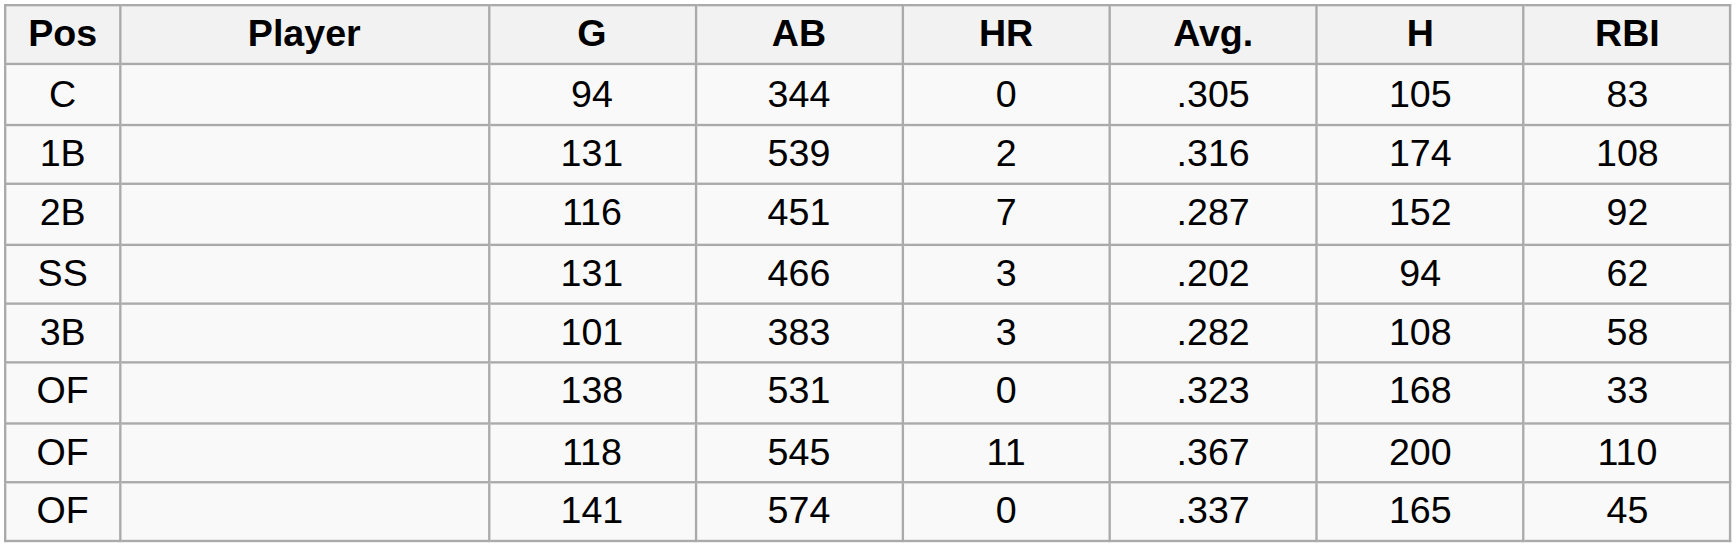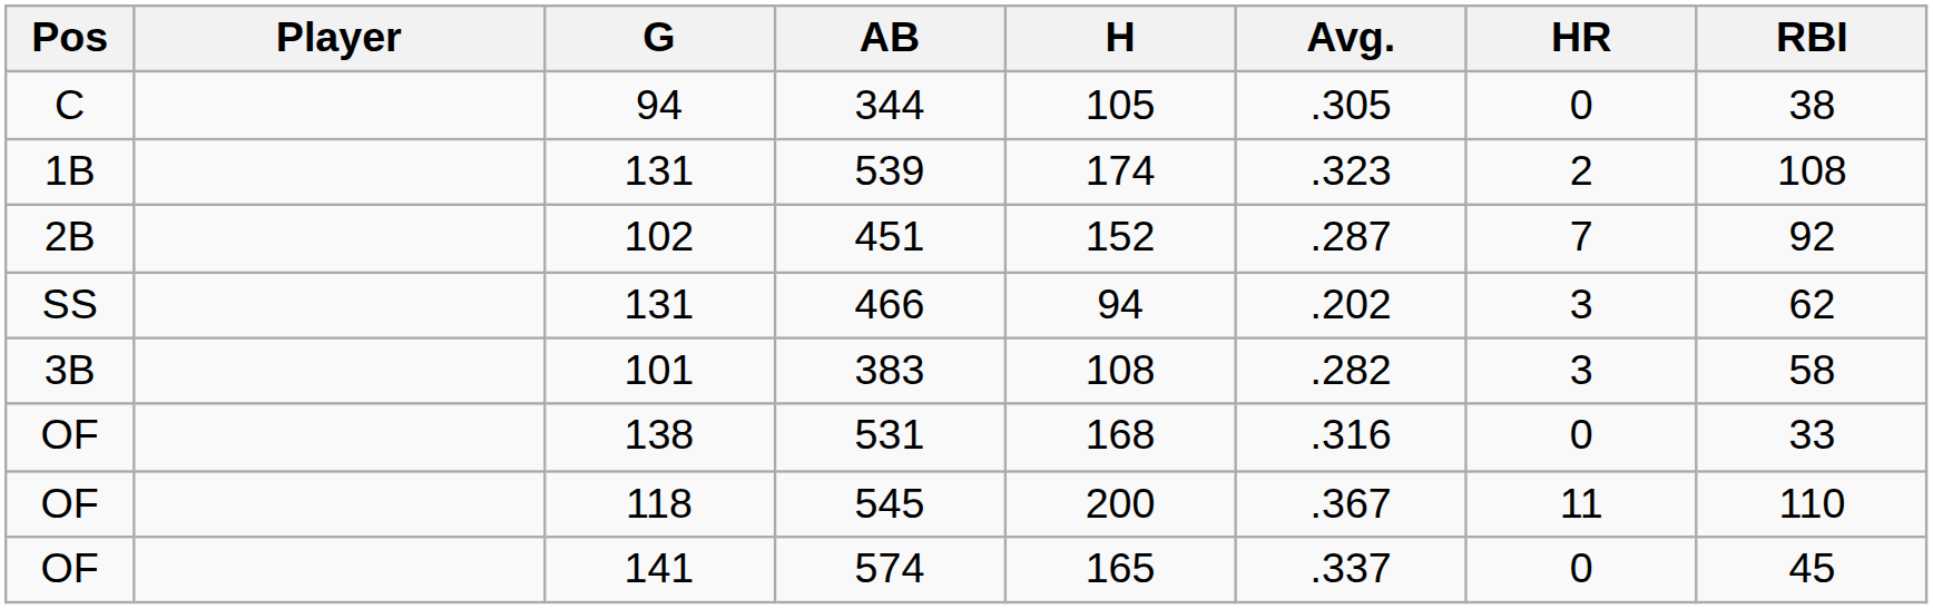 <table class="wikitable sortable">
 <tr>
 <th bgcolor="#DDDDFF" width="5%">Pos</th>
 <th bgcolor="#DDDDFF" width="16%">Player</th>
 <th bgcolor="#DDDDFF" width="9%">G</th>
 <th bgcolor="#DDDDFF" width="9%">AB</th>
+<th bgcolor="#DDDDFF" width="9%">H</th>
+<th bgcolor="#DDDDFF" width="9%">Avg.</th>
 <th bgcolor="#DDDDFF" width="9%">HR</th>
-<th bgcolor="#DDDDFF" width="9%">Avg.</th>
-<th bgcolor="#DDDDFF" width="9%">H</th>
 <th bgcolor="#DDDDFF" width="9%">RBI</th>
 </tr>
 <tr align="center">
 <td>C</td>
 <td></td>
 <td>94</td>
 <td>344</td>
+<td>105</td>
+<td>.305</td>
 <td>0</td>
-<td>.305</td>
-<td>105</td>
-<td>83</td>
+<td>38</td>
 </tr>
 <tr align="center">
 <td>1B</td>
 <td></td>
 <td>131</td>
 <td>539</td>
+<td>174</td>
+<td>.323</td>
 <td>2</td>
-<td>.316</td>
-<td>174</td>
 <td>108</td>
 </tr>
 <tr align="center">
 <td>2B</td>
 <td></td>
-<td>116</td>
+<td>102</td>
 <td>451</td>
+<td>152</td>
+<td>.287</td>
 <td>7</td>
-<td>.287</td>
-<td>152</td>
 <td>92</td>
 </tr>
 <tr align="center">
 <td>SS</td>
 <td></td>
 <td>131</td>
 <td>466</td>
+<td>94</td>
+<td>.202</td>
 <td>3</td>
-<td>.202</td>
-<td>94</td>
 <td>62</td>
 </tr>
 <tr align="center">
 <td>3B</td>
 <td></td>
 <td>101</td>
 <td>383</td>
+<td>108</td>
+<td>.282</td>
 <td>3</td>
-<td>.282</td>
-<td>108</td>
 <td>58</td>
 </tr>
 <tr align="center">
 <td>OF</td>
 <td></td>
 <td>138</td>
 <td>531</td>
+<td>168</td>
+<td>.316</td>
 <td>0</td>
-<td>.323</td>
-<td>168</td>
 <td>33</td>
 </tr>
 <tr align="center">
 <td>OF</td>
 <td></td>
 <td>118</td>
 <td>545</td>
+<td>200</td>
+<td>.367</td>
 <td>11</td>
-<td>.367</td>
-<td>200</td>
 <td>110</td>
 </tr>
 <tr align="center">
 <td>OF</td>
 <td></td>
 <td>141</td>
 <td>574</td>
+<td>165</td>
+<td>.337</td>
 <td>0</td>
-<td>.337</td>
-<td>165</td>
 <td>45</td>
 </tr>
 </table>
